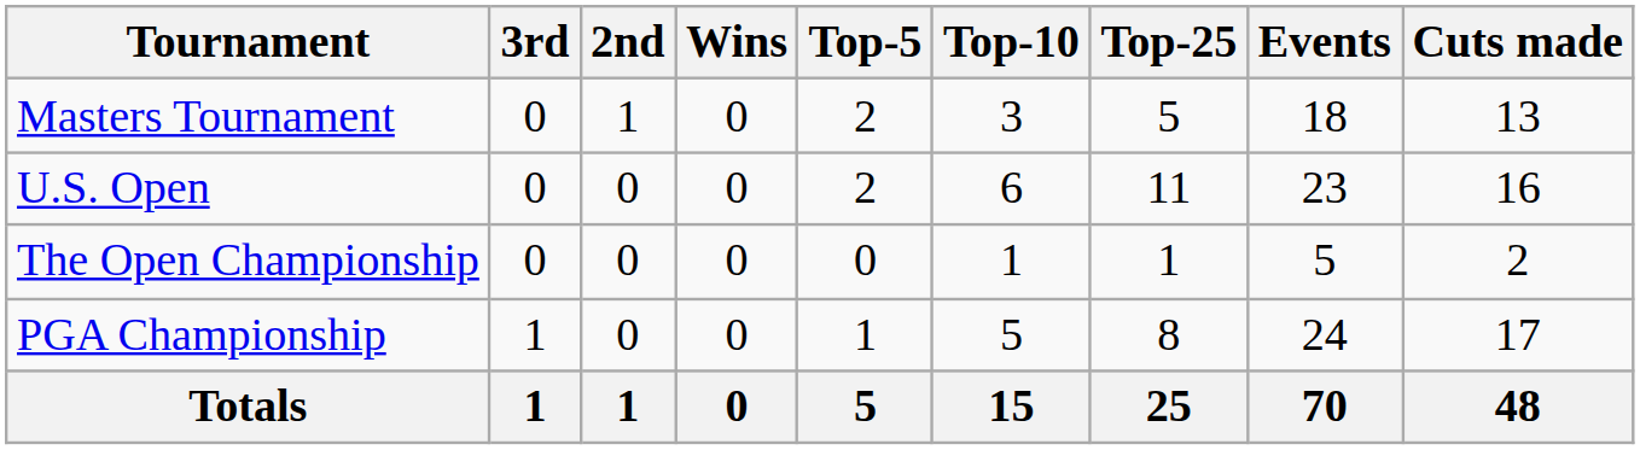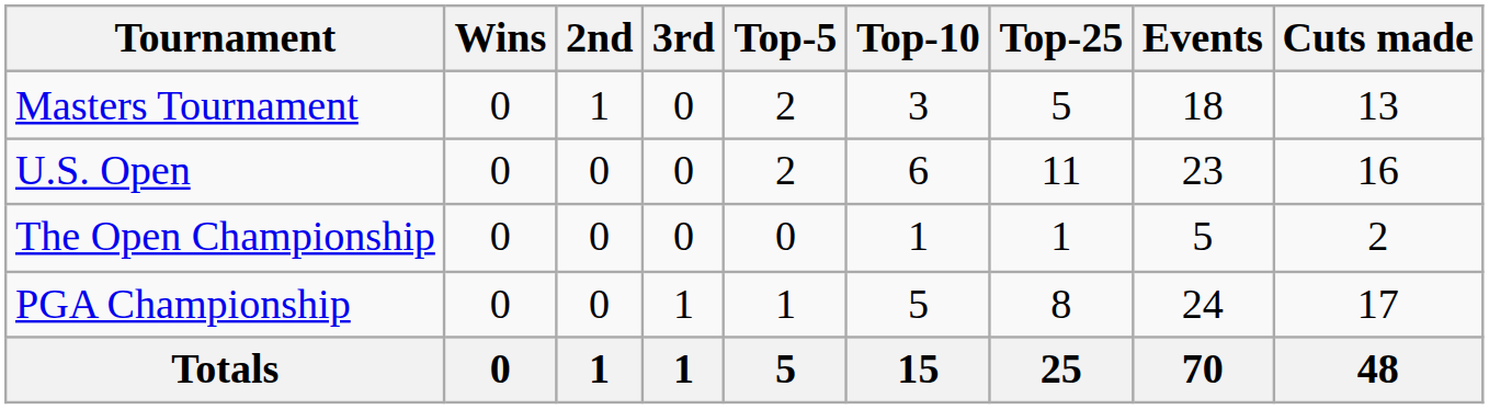 <table class=wikitable style=text-align:center>
 <tr>
 <th>Tournament</th>
+<th>Wins</th>
+<th>2nd</th>
 <th>3rd</th>
-<th>2nd</th>
-<th>Wins</th>
 <th>Top-5</th>
 <th>Top-10</th>
 <th>Top-25</th>
 <th>Events</th>
 <th>Cuts made</th>
 </tr>
 <tr>
 <td align=left><a href='#'>Masters Tournament</a></td>
 <td>0</td>
 <td>1</td>
 <td>0</td>
 <td>2</td>
 <td>3</td>
 <td>5</td>
 <td>18</td>
 <td>13</td>
 </tr>
 <tr>
 <td align=left><a href='#'>U.S. Open</a></td>
 <td>0</td>
 <td>0</td>
 <td>0</td>
 <td>2</td>
 <td>6</td>
 <td>11</td>
 <td>23</td>
 <td>16</td>
 </tr>
 <tr>
 <td align=left><a href='#'>The Open Championship</a></td>
 <td>0</td>
 <td>0</td>
 <td>0</td>
 <td>0</td>
 <td>1</td>
 <td>1</td>
 <td>5</td>
 <td>2</td>
 </tr>
 <tr>
 <td align=left><a href='#'>PGA Championship</a></td>
-<td>1</td>
 <td>0</td>
 <td>0</td>
+<td>1</td>
 <td>1</td>
 <td>5</td>
 <td>8</td>
 <td>24</td>
 <td>17</td>
 </tr>
 <tr>
 <th>Totals</th>
+<th>0</th>
 <th>1</th>
 <th>1</th>
-<th>0</th>
 <th>5</th>
 <th>15</th>
 <th>25</th>
 <th>70</th>
 <th>48</th>
 </tr>
 </table>
